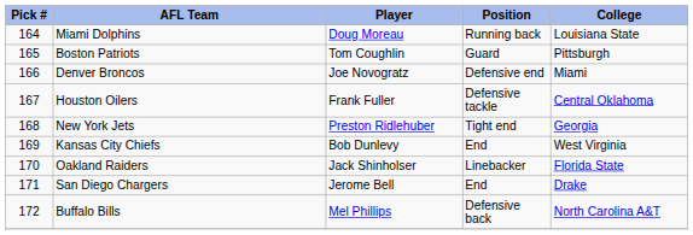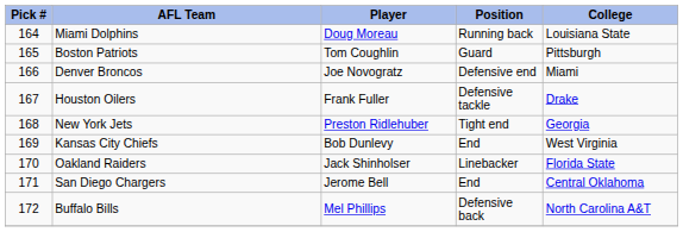 <table class="wikitable sortable sortable" style="width: 100%">
 <tr>
 <th style="background:#A8BDEC;" width=7%>Pick #</th>
 <th width=40% style="background:#A8BDEC;">AFL Team</th>
 <th width=20% style="background:#A8BDEC;">Player</th>
 <th width=13% style="background:#A8BDEC;">Position</th>
 <th style="background:#A8BDEC;">College</th>
 </tr>
 <tr>
 <td align=center>164</td>
 <td>Miami Dolphins</td>
 <td><a href='#'>Doug Moreau</a></td>
 <td>Running back</td>
 <td>Louisiana State</td>
 </tr>
 <tr>
 <td align=center>165</td>
 <td>Boston Patriots</td>
 <td>Tom Coughlin</td>
 <td>Guard</td>
 <td>Pittsburgh</td>
 </tr>
 <tr>
 <td align=center>166</td>
 <td>Denver Broncos</td>
 <td>Joe Novogratz</td>
 <td>Defensive end</td>
 <td>Miami</td>
 </tr>
 <tr>
 <td align=center>167</td>
 <td>Houston Oilers</td>
 <td>Frank Fuller</td>
 <td>Defensive tackle</td>
-<td><a href='#'>Central Oklahoma</a></td>
+<td><a href='#'>Drake</a></td>
 </tr>
 <tr>
 <td align=center>168</td>
 <td>New York Jets</td>
 <td><a href='#'>Preston Ridlehuber</a></td>
 <td>Tight end</td>
 <td><a href='#'>Georgia</a></td>
 </tr>
 <tr>
 <td align=center>169</td>
 <td>Kansas City Chiefs</td>
 <td>Bob Dunlevy</td>
 <td>End</td>
 <td>West Virginia</td>
 </tr>
 <tr>
 <td align=center>170</td>
 <td>Oakland Raiders</td>
 <td>Jack Shinholser</td>
 <td>Linebacker</td>
 <td><a href='#'>Florida State</a></td>
 </tr>
 <tr>
 <td align=center>171</td>
 <td>San Diego Chargers</td>
 <td>Jerome Bell</td>
 <td>End</td>
-<td><a href='#'>Drake</a></td>
+<td><a href='#'>Central Oklahoma</a></td>
 </tr>
 <tr>
 <td align=center>172</td>
 <td>Buffalo Bills</td>
 <td><a href='#'>Mel Phillips</a></td>
 <td>Defensive back</td>
 <td><a href='#'>North Carolina A&T</a></td>
 </tr>
 <tr>
 </tr>
 </table>
